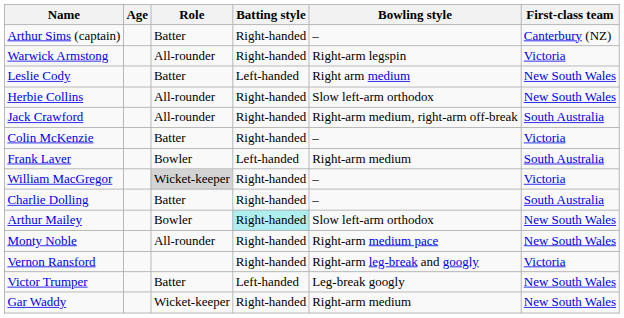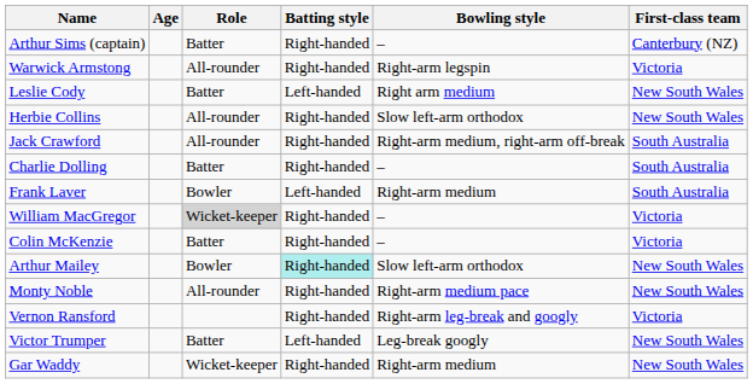 <table class="wikitable">
 <tr>
 <th>Name</th>
 <th>Age</th>
 <th>Role</th>
 <th>Batting style</th>
 <th>Bowling style</th>
 <th>First-class team</th>
 </tr>
 <tr>
 <td><a href='#'>Arthur Sims</a> (captain)</td>
 <td></td>
 <td>Batter</td>
 <td>Right-handed</td>
 <td>–</td>
 <td><a href='#'>Canterbury</a> (NZ)</td>
 </tr>
 <tr>
 <td><a href='#'>Warwick Armstong</a></td>
 <td></td>
 <td>All-rounder</td>
 <td>Right-handed</td>
 <td>Right-arm legspin</td>
 <td><a href='#'>Victoria</a></td>
 </tr>
 <tr>
 <td><a href='#'>Leslie Cody</a></td>
 <td></td>
 <td>Batter</td>
 <td>Left-handed</td>
 <td>Right arm <a href='#'>medium</a></td>
 <td><a href='#'>New South Wales</a></td>
 </tr>
 <tr>
 <td><a href='#'>Herbie Collins</a></td>
 <td></td>
 <td>All-rounder</td>
 <td>Right-handed</td>
 <td>Slow left-arm orthodox</td>
 <td><a href='#'>New South Wales</a></td>
 </tr>
 <tr>
 <td><a href='#'>Jack Crawford</a></td>
 <td></td>
 <td>All-rounder</td>
 <td>Right-handed</td>
 <td>Right-arm medium, right-arm off-break</td>
 <td><a href='#'>South Australia</a></td>
 </tr>
 <tr>
-<td><a href='#'>Colin McKenzie</a></td>
+<td><a href='#'>Charlie Dolling</a></td>
 <td></td>
 <td>Batter</td>
 <td>Right-handed</td>
 <td>–</td>
-<td><a href='#'>Victoria</a></td>
+<td><a href='#'>South Australia</a></td>
 </tr>
 <tr>
 <td><a href='#'>Frank Laver</a></td>
 <td></td>
 <td>Bowler</td>
 <td>Left-handed</td>
 <td>Right-arm medium</td>
 <td><a href='#'>South Australia</a></td>
 </tr>
 <tr>
 <td><a href='#'>William MacGregor</a></td>
 <td></td>
 <td style="background: lightgrey;">Wicket-keeper</td>
 <td>Right-handed</td>
 <td>–</td>
 <td><a href='#'>Victoria</a></td>
 </tr>
 <tr>
-<td><a href='#'>Charlie Dolling</a></td>
+<td><a href='#'>Colin McKenzie</a></td>
 <td></td>
 <td>Batter</td>
 <td>Right-handed</td>
 <td>–</td>
-<td><a href='#'>South Australia</a></td>
+<td><a href='#'>Victoria</a></td>
 </tr>
 <tr>
 <td><a href='#'>Arthur Mailey</a></td>
 <td></td>
 <td>Bowler</td>
 <td style="background: paleturquoise;">Right-handed</td>
 <td>Slow left-arm orthodox</td>
 <td><a href='#'>New South Wales</a></td>
 </tr>
 <tr>
 <td><a href='#'>Monty Noble</a></td>
 <td></td>
 <td>All-rounder</td>
 <td>Right-handed</td>
 <td>Right-arm <a href='#'>medium pace</a></td>
 <td><a href='#'>New South Wales</a></td>
 </tr>
 <tr>
 <td><a href='#'>Vernon Ransford</a></td>
 <td></td>
 <td></td>
 <td>Right-handed</td>
 <td>Right-arm <a href='#'>leg-break</a> and <a href='#'>googly</a></td>
 <td><a href='#'>Victoria</a></td>
 </tr>
 <tr>
 <td><a href='#'>Victor Trumper</a></td>
 <td></td>
 <td>Batter</td>
 <td>Left-handed</td>
 <td>Leg-break googly</td>
 <td><a href='#'>New South Wales</a></td>
 </tr>
 <tr>
 <td><a href='#'>Gar Waddy</a></td>
 <td></td>
 <td>Wicket-keeper</td>
 <td>Right-handed</td>
 <td>Right-arm medium</td>
 <td><a href='#'>New South Wales</a></td>
 </tr>
 </table>
